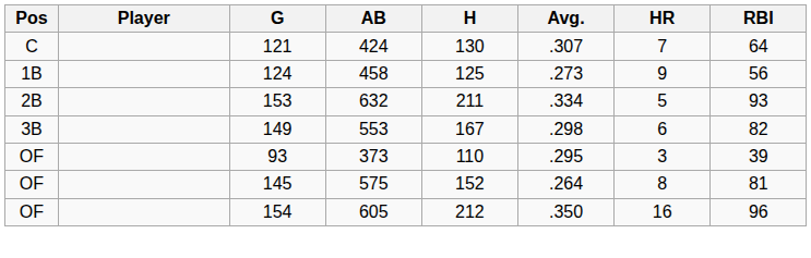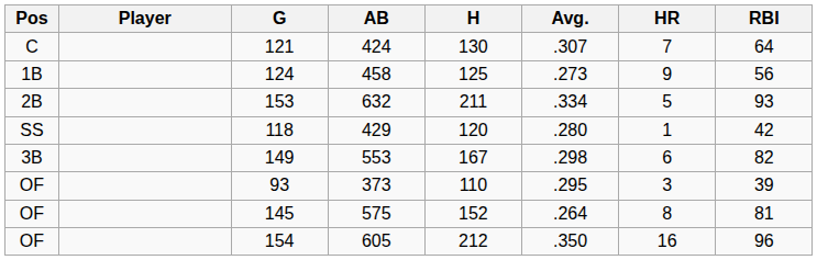 <table class="wikitable sortable">
 <tr>
 <th bgcolor="#DDDDFF" width="5%">Pos</th>
 <th bgcolor="#DDDDFF" width="16%">Player</th>
 <th bgcolor="#DDDDFF" width="9%">G</th>
 <th bgcolor="#DDDDFF" width="9%">AB</th>
 <th bgcolor="#DDDDFF" width="9%">H</th>
 <th bgcolor="#DDDDFF" width="9%">Avg.</th>
 <th bgcolor="#DDDDFF" width="9%">HR</th>
 <th bgcolor="#DDDDFF" width="9%">RBI</th>
 </tr>
 <tr align="center">
 <td>C</td>
 <td></td>
 <td>121</td>
 <td>424</td>
 <td>130</td>
 <td>.307</td>
 <td>7</td>
 <td>64</td>
 </tr>
 <tr align="center">
 <td>1B</td>
 <td></td>
 <td>124</td>
 <td>458</td>
 <td>125</td>
 <td>.273</td>
 <td>9</td>
 <td>56</td>
 </tr>
 <tr align="center">
 <td>2B</td>
 <td></td>
 <td>153</td>
 <td>632</td>
 <td>211</td>
 <td>.334</td>
 <td>5</td>
 <td>93</td>
 </tr>
 <tr align="center">
+<td>SS</td>
+<td></td>
+<td>118</td>
+<td>429</td>
+<td>120</td>
+<td>.280</td>
+<td>1</td>
+<td>42</td>
+</tr>
+<tr align="center">
 <td>3B</td>
 <td></td>
 <td>149</td>
 <td>553</td>
 <td>167</td>
 <td>.298</td>
 <td>6</td>
 <td>82</td>
 </tr>
 <tr align="center">
 <td>OF</td>
 <td></td>
 <td>93</td>
 <td>373</td>
 <td>110</td>
 <td>.295</td>
 <td>3</td>
 <td>39</td>
 </tr>
 <tr align="center">
 <td>OF</td>
 <td></td>
 <td>145</td>
 <td>575</td>
 <td>152</td>
 <td>.264</td>
 <td>8</td>
 <td>81</td>
 </tr>
 <tr align="center">
 <td>OF</td>
 <td></td>
 <td>154</td>
 <td>605</td>
 <td>212</td>
 <td>.350</td>
 <td>16</td>
 <td>96</td>
 </tr>
 </table>
